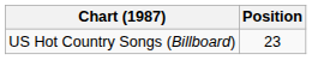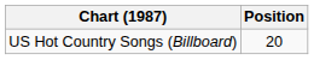 <table class="wikitable">
 <tr>
 <th>Chart (1987)</th>
 <th>Position</th>
 </tr>
 <tr>
 <td>US Hot Country Songs (<em>Billboard</em>)</td>
-<td align="center">23</td>
+<td align="center">20</td>
 </tr>
 </table>
